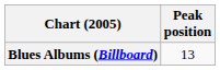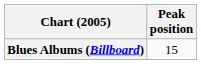 <table class="wikitable sortable plainrowheaders" style="text-align:center">
 <tr>
 <th scope="col">Chart (2005)</th>
 <th scope="col">Peak<br>position</th>
 </tr>
 <tr>
 <th scope="row">Blues Albums (<em><a href='#'>Billboard</a></em>)</th>
-<td>13</td>
+<td>15</td>
 </tr>
 </table>
